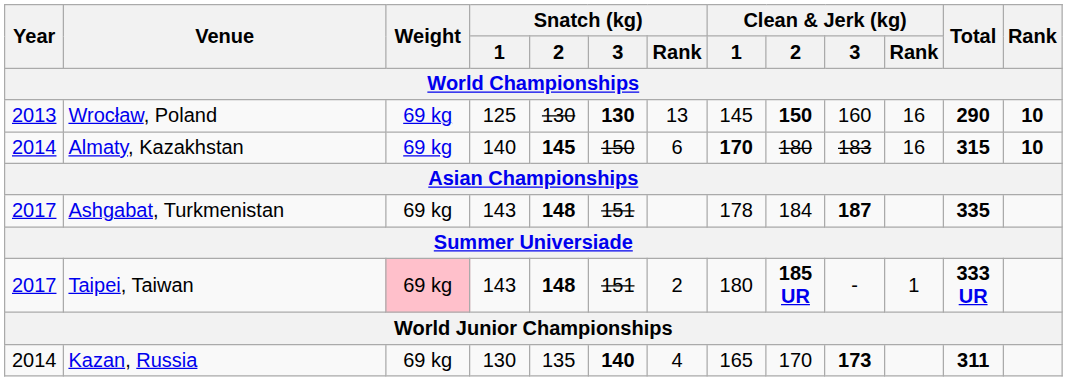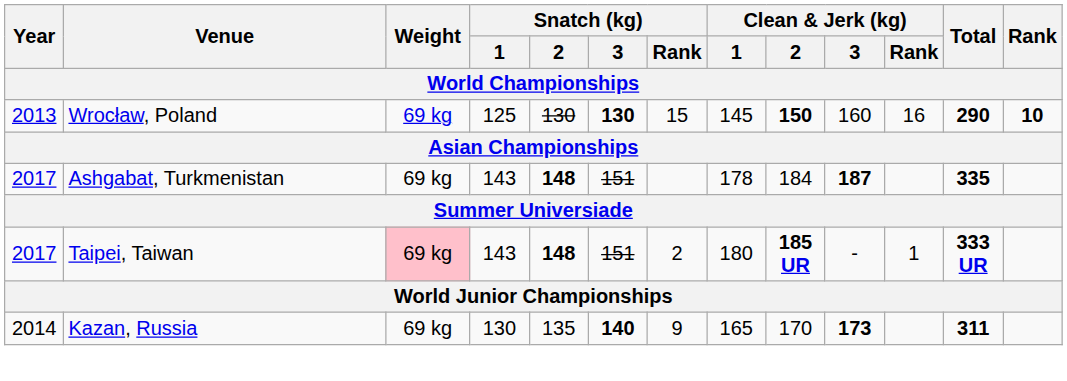 <table class = "wikitable" style="text-align:center;">
 <tr>
 <th rowspan=2 width=40>Year</th>
 <th rowspan=2 width=250>Venue</th>
 <th rowspan=2 width=60>Weight</th>
 <th colspan=4>Snatch (kg)</th>
 <th colspan=4>Clean & Jerk (kg)</th>
 <th rowspan=2 width=40>Total</th>
 <th rowspan=2 width=40>Rank</th>
 </tr>
 <tr>
 <th width=40>1</th>
 <th width=40>2</th>
 <th width=40>3</th>
 <th width=40>Rank</th>
 <th width=40>1</th>
 <th width=40>2</th>
 <th width=40>3</th>
 <th width=40>Rank</th>
 </tr>
 <tr>
 <th colspan=13><a href='#'>World Championships</a></th>
 </tr>
 <tr>
 <td><a href='#'>2013</a></td>
 <td align=left> <a href='#'>Wrocław</a>, Poland</td>
 <td><a href='#'>69 kg</a></td>
 <td>125</td>
 <td><s>130</s></td>
 <td><strong>130</strong></td>
-<td>13</td>
+<td>15</td>
 <td>145</td>
 <td><strong>150</strong></td>
 <td>160</td>
 <td>16</td>
 <td><strong>290</strong></td>
-<td><strong>10</strong></td>
-</tr>
-<tr>
-<td><a href='#'>2014</a></td>
-<td align=left> <a href='#'>Almaty</a>, Kazakhstan</td>
-<td><a href='#'>69 kg</a></td>
-<td>140</td>
-<td><strong>145</strong></td>
-<td><s>150</s></td>
-<td>6</td>
-<td><strong>170</strong></td>
-<td><s>180</s></td>
-<td><s>183</s></td>
-<td>16</td>
-<td><strong>315</strong></td>
 <td><strong>10</strong></td>
 </tr>
 <tr>
 <th colspan=13><a href='#'>Asian Championships</a></th>
 </tr>
 <tr>
 <td><a href='#'>2017</a></td>
 <td align=left> <a href='#'>Ashgabat</a>, Turkmenistan</td>
 <td>69 kg</td>
 <td>143</td>
 <td><strong>148</strong></td>
 <td><s>151</s></td>
 <td></td>
 <td>178</td>
 <td>184</td>
 <td><strong>187</strong></td>
 <td></td>
 <td><strong>335</strong></td>
 <td><strong></strong></td>
 </tr>
 <tr>
 <th colspan=13><a href='#'>Summer Universiade</a></th>
 </tr>
 <tr>
 <td><a href='#'>2017</a></td>
 <td align=left> <a href='#'>Taipei</a>, Taiwan</td>
 <td style="background: pink;">69 kg</td>
 <td>143</td>
 <td><strong>148</strong></td>
 <td><s>151</s></td>
 <td>2</td>
 <td>180</td>
 <td><strong>185</strong> <a href='#'><strong>UR</strong></a></td>
 <td>-</td>
 <td>1</td>
 <td><strong>333</strong> <a href='#'><strong>UR</strong></a></td>
 <td><strong></strong></td>
 </tr>
 <tr>
 <th colspan=13>World Junior Championships</th>
 </tr>
 <tr>
 <td>2014</td>
 <td align=left> <a href='#'>Kazan</a>, <a href='#'>Russia</a></td>
 <td>69 kg</td>
 <td>130</td>
 <td>135</td>
 <td><strong>140</strong></td>
-<td>4</td>
+<td>9</td>
 <td>165</td>
 <td>170</td>
 <td><strong>173</strong></td>
 <td><strong></strong></td>
 <td><strong>311</strong></td>
 <td><strong></strong></td>
 </tr>
 </table>
